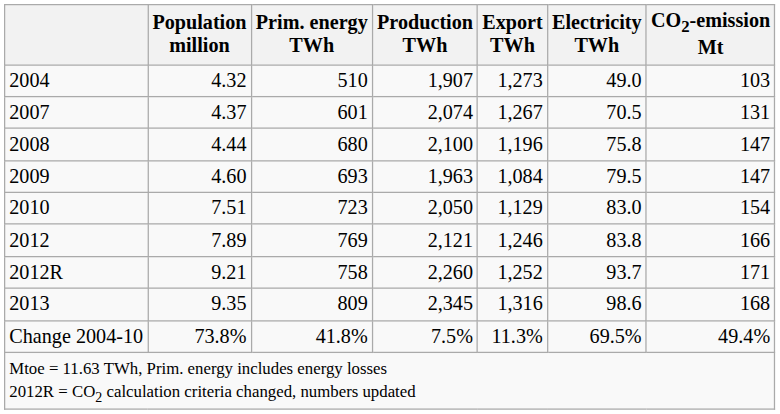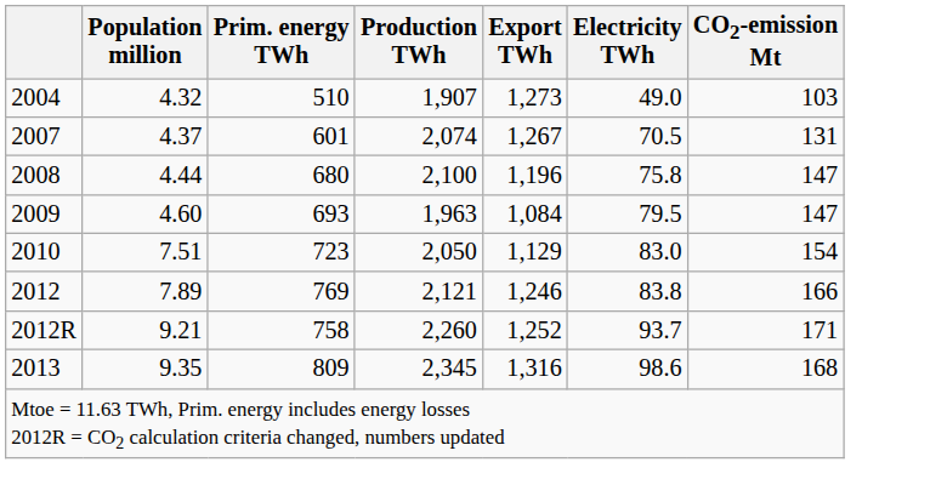 <table class="wikitable" style="text-align:right">
 <tr>
 <th></th>
 <th>Population<br>million</th>
 <th>Prim. energy<br>TWh</th>
 <th>Production<br>TWh</th>
 <th>Export<br>TWh</th>
 <th>Electricity<br>TWh</th>
 <th>CO<sub>2</sub>-emission<br>Mt</th>
 </tr>
 <tr>
 <td align="left">2004</td>
 <td>4.32</td>
 <td>510</td>
 <td>1,907</td>
 <td>1,273</td>
 <td>49.0</td>
 <td>103</td>
 </tr>
 <tr>
 <td align="left">2007</td>
 <td>4.37</td>
 <td>601</td>
 <td>2,074</td>
 <td>1,267</td>
 <td>70.5</td>
 <td>131</td>
 </tr>
 <tr>
 <td align="left">2008</td>
 <td>4.44</td>
 <td>680</td>
 <td>2,100</td>
 <td>1,196</td>
 <td>75.8</td>
 <td>147</td>
 </tr>
 <tr>
 <td align="left">2009</td>
 <td>4.60</td>
 <td>693</td>
 <td>1,963</td>
 <td>1,084</td>
 <td>79.5</td>
 <td>147</td>
 </tr>
 <tr>
 <td align="left">2010</td>
 <td>7.51</td>
 <td>723</td>
 <td>2,050</td>
 <td>1,129</td>
 <td>83.0</td>
 <td>154</td>
 </tr>
 <tr>
 <td align="left">2012</td>
 <td>7.89</td>
 <td>769</td>
 <td>2,121</td>
 <td>1,246</td>
 <td>83.8</td>
 <td>166</td>
 </tr>
 <tr>
 <td align="left">2012R</td>
 <td>9.21</td>
 <td>758</td>
 <td>2,260</td>
 <td>1,252</td>
 <td>93.7</td>
 <td>171</td>
 </tr>
 <tr>
 <td align="left">2013</td>
 <td>9.35</td>
 <td>809</td>
 <td>2,345</td>
 <td>1,316</td>
 <td>98.6</td>
 <td>168</td>
 </tr>
 <tr>
-<td align="left">Change 2004-10</td>
-<td>73.8%</td>
-<td>41.8%</td>
-<td>7.5%</td>
-<td>11.3%</td>
-<td>69.5%</td>
-<td>49.4%</td>
-</tr>
-<tr>
 <td align="left" colspan=7><small> Mtoe = 11.63 TWh, Prim. energy includes energy losses </small><br><small>2012R = CO<sub>2</sub> calculation criteria changed, numbers updated </small></td>
 </tr>
 </table>
